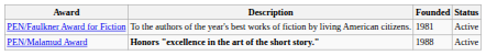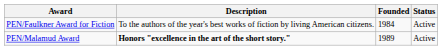 <table class="wikitable sortable" style="font-size: 85%;">
 <tr>
 <th>Award</th>
 <th>Description</th>
 <th>Founded</th>
 <th>Status</th>
 </tr>
 <tr>
 <td><a href='#'>PEN/Faulkner Award for Fiction</a></td>
 <td>To the authors of the year's best works of fiction by living American citizens.</td>
-<td>1981</td>
+<td>1984</td>
 <td>Active</td>
 </tr>
 <tr>
 <td><a href='#'>PEN/Malamud Award</a></td>
 <td><strong>Honors "excellence in the art of the short story."</strong></td>
-<td>1988</td>
+<td>1989</td>
 <td>Active</td>
 </tr>
 </table>
